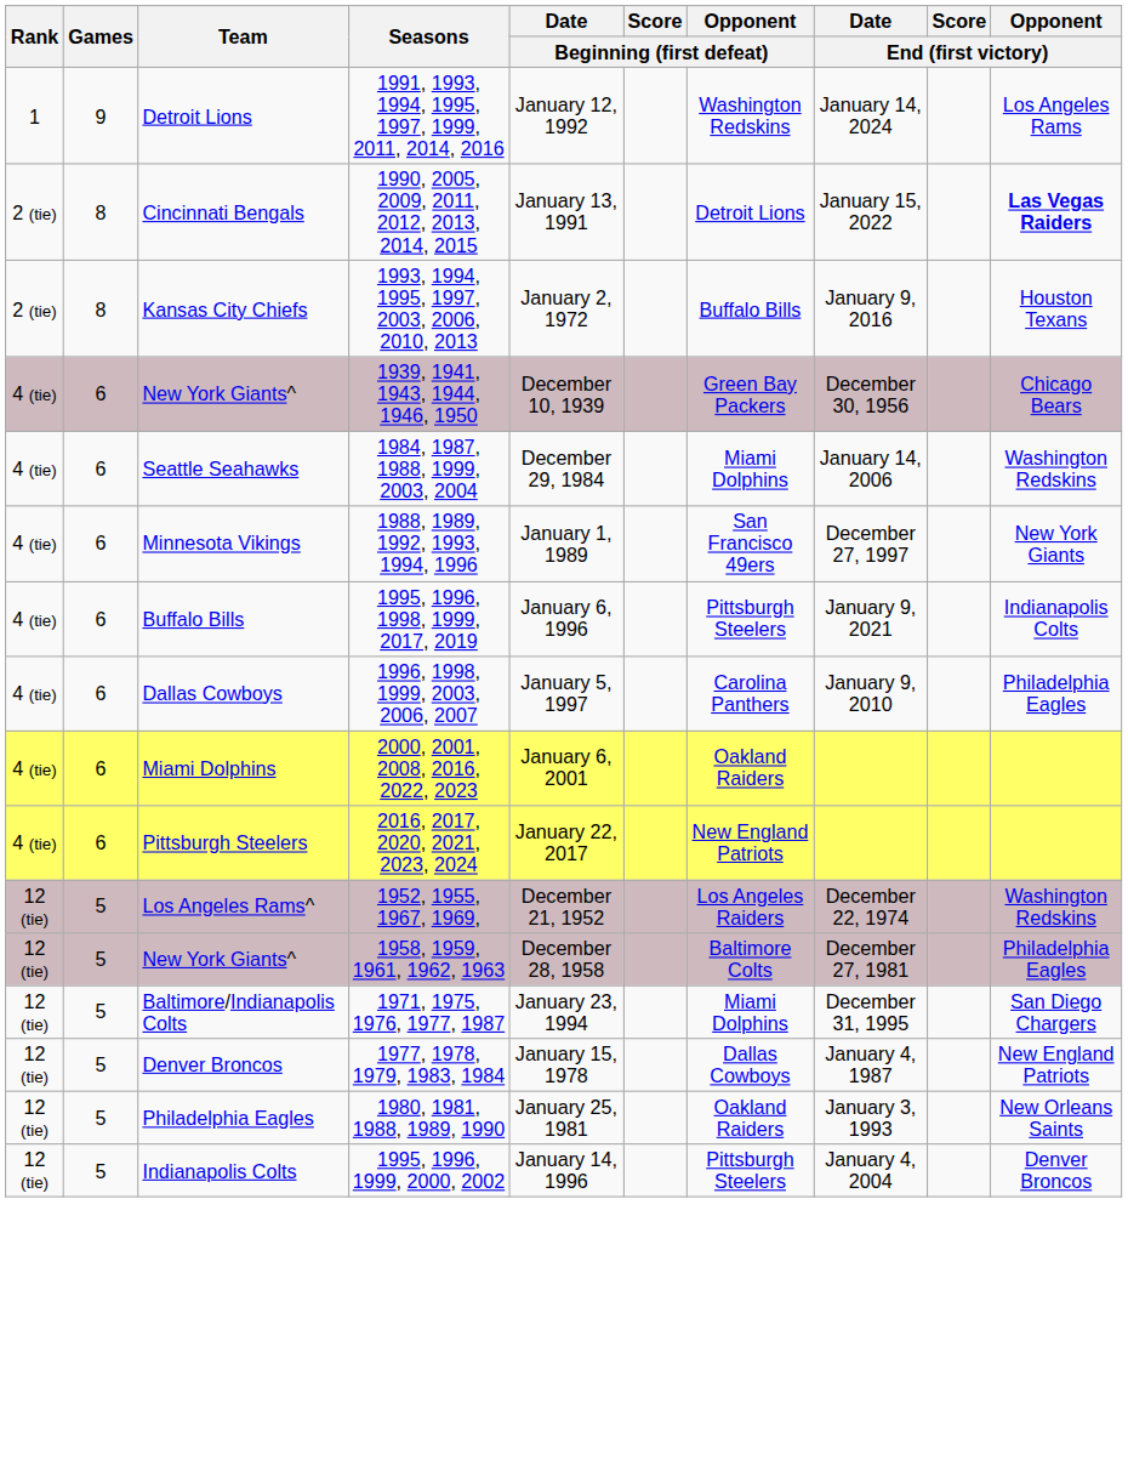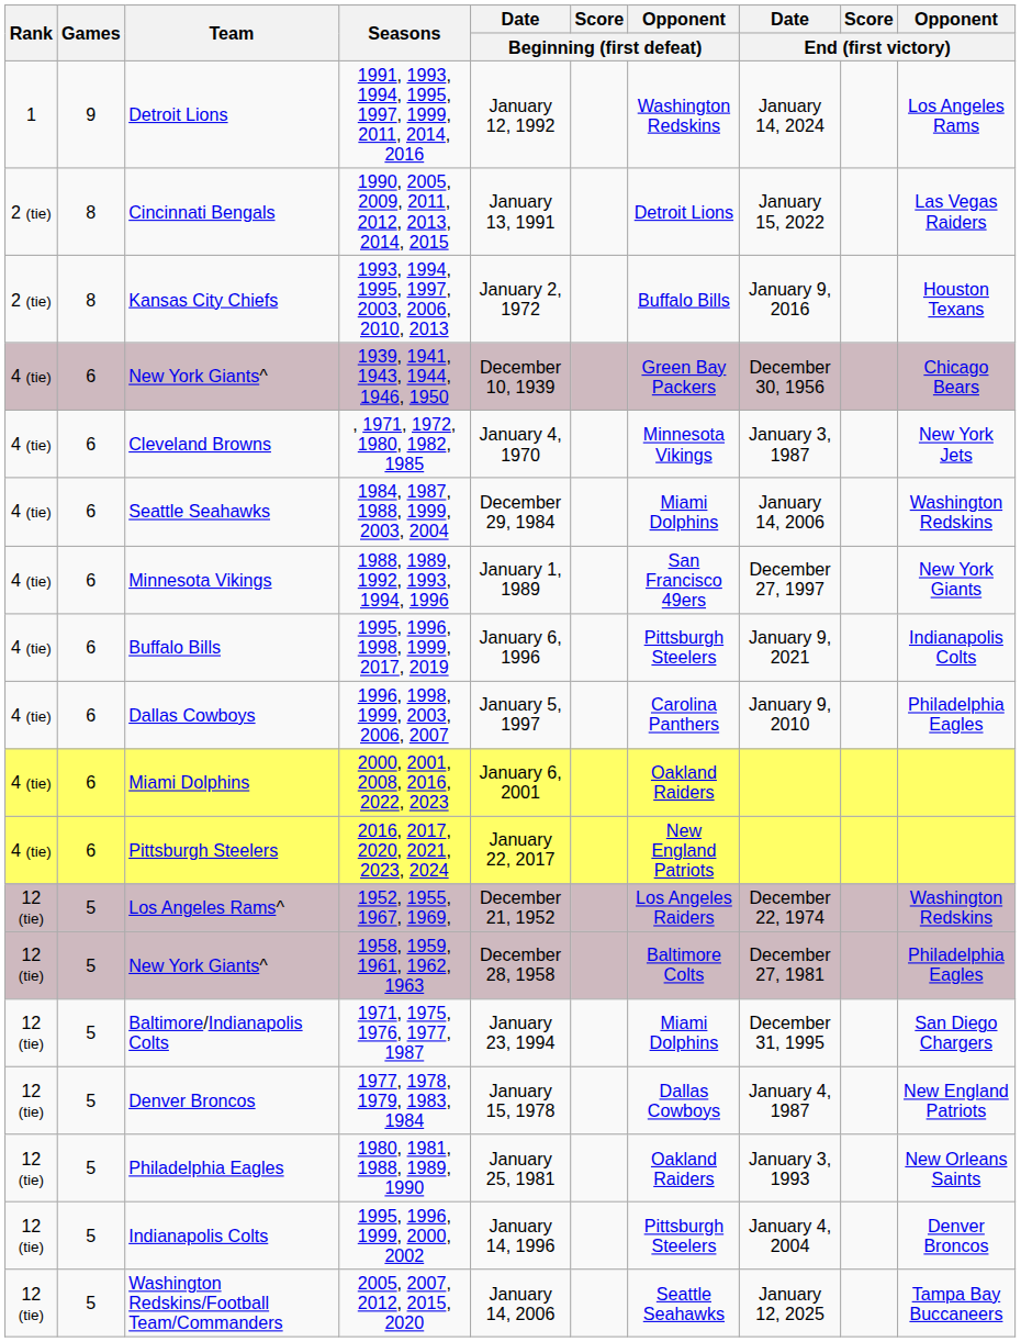 <table class="wikitable" style="font-size:95%">
 <tr>
 <th rowspan="2">Rank</th>
 <th rowspan="2">Games</th>
 <th rowspan="2">Team</th>
 <th rowspan="2">Seasons</th>
 <th>Date</th>
 <th class="unsortable">Score</th>
 <th>Opponent</th>
 <th>Date</th>
 <th class="unsortable">Score</th>
 <th>Opponent</th>
 </tr>
 <tr class="unsortable">
 <th colspan="3">Beginning (first defeat)</th>
 <th colspan="3">End (first victory)</th>
 </tr>
 <tr style=>
 <td align=center>1</td>
 <td align=center>9</td>
 <td><a href='#'>Detroit Lions</a></td>
 <td align=center><a href='#'>1991</a>, <a href='#'>1993</a>, <a href='#'>1994</a>, <a href='#'>1995</a>, <a href='#'>1997</a>, <a href='#'>1999</a>, <a href='#'>2011</a>, <a href='#'>2014</a>, <a href='#'>2016</a></td>
 <td align=center>January 12, 1992</td>
 <td align=center></td>
 <td align=center><a href='#'>Washington Redskins</a></td>
 <td align=center>January 14, 2024</td>
 <td align=center></td>
 <td align=center><a href='#'>Los Angeles Rams</a></td>
 </tr>
 <tr style=>
 <td align=center>2 <small>(tie)</small></td>
 <td align=center>8</td>
 <td><a href='#'>Cincinnati Bengals</a></td>
 <td align=center><a href='#'>1990</a>, <a href='#'>2005</a>, <a href='#'>2009</a>, <a href='#'>2011</a>, <a href='#'>2012</a>, <a href='#'>2013</a>, <a href='#'>2014</a>, <a href='#'>2015</a></td>
 <td align=center>January 13, 1991</td>
 <td align=center></td>
 <td align=center><a href='#'>Detroit Lions</a></td>
 <td align=center>January 15, 2022</td>
 <td align=center></td>
-<td align=center><strong><a href='#'>Las Vegas Raiders</a></strong></td>
+<td align=center><a href='#'>Las Vegas Raiders</a></td>
 </tr>
 <tr style=>
 <td align=center>2 <small>(tie)</small></td>
 <td align=center>8</td>
 <td><a href='#'>Kansas City Chiefs</a></td>
 <td align=center><a href='#'>1993</a>, <a href='#'>1994</a>, <a href='#'>1995</a>, <a href='#'>1997</a>, <a href='#'>2003</a>, <a href='#'>2006</a>, <a href='#'>2010</a>, <a href='#'>2013</a></td>
 <td align=center>January 2, 1972</td>
 <td align=center></td>
 <td align=center><a href='#'>Buffalo Bills</a></td>
 <td align=center>January 9, 2016</td>
 <td align=center></td>
 <td align=center><a href='#'>Houston Texans</a></td>
 </tr>
 <tr style="background:#ceb9bf;">
 <td align=center>4 <small>(tie)</small></td>
 <td align=center>6</td>
 <td><a href='#'>New York Giants</a>^</td>
 <td align=center><a href='#'>1939</a>, <a href='#'>1941</a>, <a href='#'>1943</a>, <a href='#'>1944</a>, <a href='#'>1946</a>, <a href='#'>1950</a></td>
 <td align=center>December 10, 1939</td>
 <td align=center></td>
 <td align=center><a href='#'>Green Bay Packers</a></td>
 <td align=center>December 30, 1956</td>
 <td align=center></td>
 <td align=center><a href='#'>Chicago Bears</a></td>
+</tr>
+<tr style=>
+<td align=center>4 <small>(tie)</small></td>
+<td align=center>6</td>
+<td><a href='#'>Cleveland Browns</a></td>
+<td align=center>, <a href='#'>1971</a>, <a href='#'>1972</a>, <a href='#'>1980</a>, <a href='#'>1982</a>, <a href='#'>1985</a></td>
+<td align=center>January 4, 1970</td>
+<td align=center></td>
+<td align=center><a href='#'>Minnesota Vikings</a></td>
+<td align=center>January 3, 1987</td>
+<td align=center></td>
+<td align=center><a href='#'>New York Jets</a></td>
 </tr>
 <tr style=>
 <td align=center>4 <small>(tie)</small></td>
 <td align=center>6</td>
 <td><a href='#'>Seattle Seahawks</a></td>
 <td align=center><a href='#'>1984</a>, <a href='#'>1987</a>, <a href='#'>1988</a>, <a href='#'>1999</a>, <a href='#'>2003</a>, <a href='#'>2004</a></td>
 <td align=center>December 29, 1984</td>
 <td align=center></td>
 <td align=center><a href='#'>Miami Dolphins</a></td>
 <td align=center>January 14, 2006</td>
 <td align=center></td>
 <td align=center><a href='#'>Washington Redskins</a></td>
 </tr>
 <tr style=>
 <td align=center>4 <small>(tie)</small></td>
 <td align=center>6</td>
 <td><a href='#'>Minnesota Vikings</a></td>
 <td align=center><a href='#'>1988</a>, <a href='#'>1989</a>, <a href='#'>1992</a>, <a href='#'>1993</a>, <a href='#'>1994</a>, <a href='#'>1996</a></td>
 <td align=center>January 1, 1989</td>
 <td align=center></td>
 <td align=center><a href='#'>San Francisco 49ers</a></td>
 <td align=center>December 27, 1997</td>
 <td align=center></td>
 <td align=center><a href='#'>New York Giants</a></td>
 </tr>
 <tr style=>
 <td align=center>4 <small>(tie)</small></td>
 <td align=center>6</td>
 <td><a href='#'>Buffalo Bills</a></td>
 <td align=center><a href='#'>1995</a>, <a href='#'>1996</a>, <a href='#'>1998</a>, <a href='#'>1999</a>, <a href='#'>2017</a>, <a href='#'>2019</a></td>
 <td align=center>January 6, 1996</td>
 <td align=center></td>
 <td align=center><a href='#'>Pittsburgh Steelers</a></td>
 <td align=center>January 9, 2021</td>
 <td align=center></td>
 <td align=center><a href='#'>Indianapolis Colts</a></td>
 </tr>
 <tr style=>
 <td align=center>4 <small>(tie)</small></td>
 <td align=center>6</td>
 <td><a href='#'>Dallas Cowboys</a></td>
 <td align=center><a href='#'>1996</a>, <a href='#'>1998</a>, <a href='#'>1999</a>, <a href='#'>2003</a>, <a href='#'>2006</a>, <a href='#'>2007</a></td>
 <td align=center>January 5, 1997</td>
 <td align=center></td>
 <td align=center><a href='#'>Carolina Panthers</a></td>
 <td align=center>January 9, 2010</td>
 <td align=center></td>
 <td align=center><a href='#'>Philadelphia Eagles</a></td>
 </tr>
 <tr style="background:#ffff66;">
 <td align=center>4 <small>(tie)</small></td>
 <td align=center>6</td>
 <td><a href='#'>Miami Dolphins</a></td>
 <td align=center><a href='#'>2000</a>, <a href='#'>2001</a>, <a href='#'>2008</a>, <a href='#'>2016</a>, <a href='#'>2022</a>, <a href='#'>2023</a></td>
 <td align=center>January 6, 2001</td>
 <td align=center></td>
 <td align=center><a href='#'>Oakland Raiders</a></td>
 <td align=center></td>
 <td align=center></td>
 <td align=center></td>
 </tr>
 <tr style="background:#ffff66;">
 <td align=center>4 <small>(tie)</small></td>
 <td align=center>6</td>
 <td><a href='#'>Pittsburgh Steelers</a></td>
 <td align=center><a href='#'>2016</a>, <a href='#'>2017</a>, <a href='#'>2020</a>, <a href='#'>2021</a>, <a href='#'>2023</a>, <a href='#'>2024</a></td>
 <td align=center>January 22, 2017</td>
 <td align=center></td>
 <td align=center><a href='#'>New England Patriots</a></td>
 <td align=center></td>
 <td align=center></td>
 <td align=center></td>
 </tr>
 <tr style="background:#ceb9bf;">
 <td align=center>12 <small>(tie)</small></td>
 <td align=center>5</td>
 <td><a href='#'>Los Angeles Rams</a>^</td>
 <td align=center><a href='#'>1952</a>, <a href='#'>1955</a>, <a href='#'>1967</a>, <a href='#'>1969</a>, </td>
 <td align=center>December 21, 1952</td>
 <td align=center></td>
 <td align=center><a href='#'>Los Angeles Raiders</a></td>
 <td align=center>December 22, 1974</td>
 <td align=center></td>
 <td align=center><a href='#'>Washington Redskins</a></td>
 </tr>
 <tr style="background:#ceb9bf;">
 <td align=center>12 <small>(tie)</small></td>
 <td align=center>5</td>
 <td><a href='#'>New York Giants</a>^</td>
 <td align=center><a href='#'>1958</a>, <a href='#'>1959</a>, <a href='#'>1961</a>, <a href='#'>1962</a>, <a href='#'>1963</a></td>
 <td align=center>December 28, 1958</td>
 <td align=center></td>
 <td align=center><a href='#'>Baltimore Colts</a></td>
 <td align=center>December 27, 1981</td>
 <td align=center></td>
 <td align=center><a href='#'>Philadelphia Eagles</a></td>
 </tr>
 <tr style=>
 <td align=center>12 <small>(tie)</small></td>
 <td align=center>5</td>
 <td><a href='#'>Baltimore</a>/<a href='#'>Indianapolis Colts</a></td>
 <td align=center><a href='#'>1971</a>, <a href='#'>1975</a>, <a href='#'>1976</a>, <a href='#'>1977</a>, <a href='#'>1987</a></td>
 <td align=center>January 23, 1994</td>
 <td align=center></td>
 <td align=center><a href='#'>Miami Dolphins</a></td>
 <td align=center>December 31, 1995</td>
 <td align=center></td>
 <td align=center><a href='#'>San Diego Chargers</a></td>
 </tr>
 <tr style=>
 <td align=center>12 <small>(tie)</small></td>
 <td align=center>5</td>
 <td><a href='#'>Denver Broncos</a></td>
 <td align=center><a href='#'>1977</a>, <a href='#'>1978</a>, <a href='#'>1979</a>, <a href='#'>1983</a>, <a href='#'>1984</a></td>
 <td align=center>January 15, 1978</td>
 <td align=center></td>
 <td align=center><a href='#'>Dallas Cowboys</a></td>
 <td align=center>January 4, 1987</td>
 <td align=center></td>
 <td align=center><a href='#'>New England Patriots</a></td>
 </tr>
 <tr style=>
 <td align=center>12 <small>(tie)</small></td>
 <td align=center>5</td>
 <td><a href='#'>Philadelphia Eagles</a></td>
 <td align=center><a href='#'>1980</a>, <a href='#'>1981</a>, <a href='#'>1988</a>, <a href='#'>1989</a>, <a href='#'>1990</a></td>
 <td align=center>January 25, 1981</td>
 <td align=center></td>
 <td align=center><a href='#'>Oakland Raiders</a></td>
 <td align=center>January 3, 1993</td>
 <td align=center></td>
 <td align=center><a href='#'>New Orleans Saints</a></td>
 </tr>
 <tr style=>
 <td align=center>12 <small>(tie)</small></td>
 <td align=center>5</td>
 <td><a href='#'>Indianapolis Colts</a></td>
 <td align=center><a href='#'>1995</a>, <a href='#'>1996</a>, <a href='#'>1999</a>, <a href='#'>2000</a>, <a href='#'>2002</a></td>
 <td align=center>January 14, 1996</td>
 <td align=center></td>
 <td align=center><a href='#'>Pittsburgh Steelers</a></td>
 <td align=center>January 4, 2004</td>
 <td align=center></td>
 <td align=center><a href='#'>Denver Broncos</a></td>
 </tr>
+<tr style=>
+<td align=center>12 <small>(tie)</small></td>
+<td align=center>5</td>
+<td><a href='#'>Washington Redskins/Football Team/Commanders</a></td>
+<td align=center><a href='#'>2005</a>, <a href='#'>2007</a>, <a href='#'>2012</a>, <a href='#'>2015</a>, <a href='#'>2020</a></td>
+<td align=center>January 14, 2006</td>
+<td align=center></td>
+<td align=center><a href='#'>Seattle Seahawks</a></td>
+<td align=center>January 12, 2025</td>
+<td align=center></td>
+<td align=center><a href='#'>Tampa Bay Buccaneers</a></td>
+</tr>
 </table>
